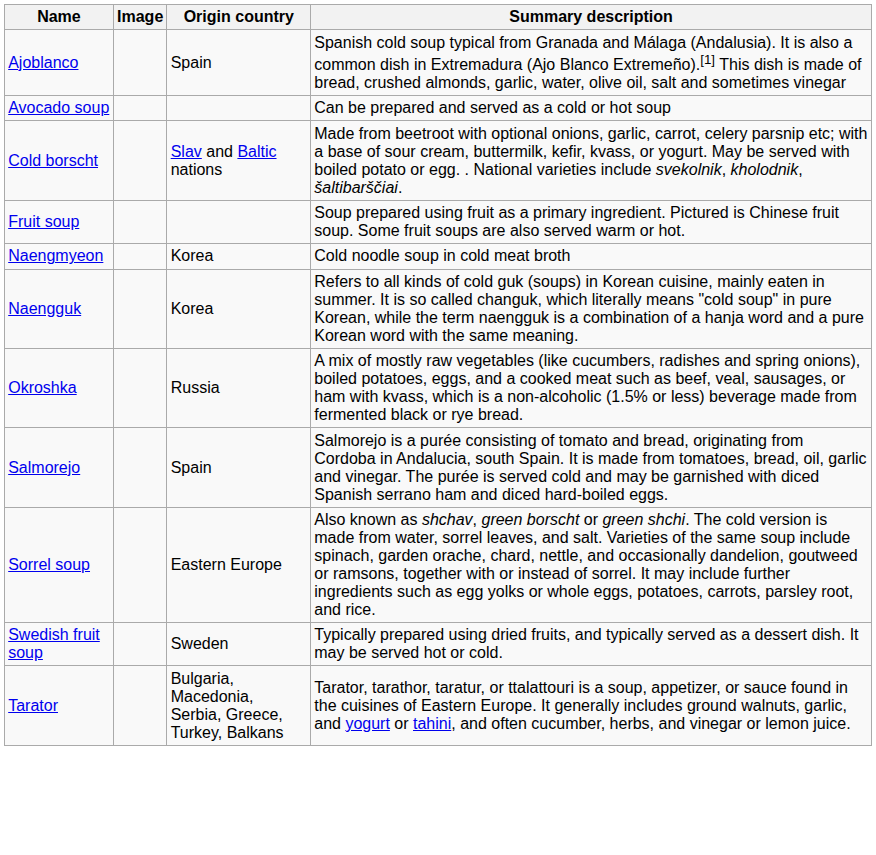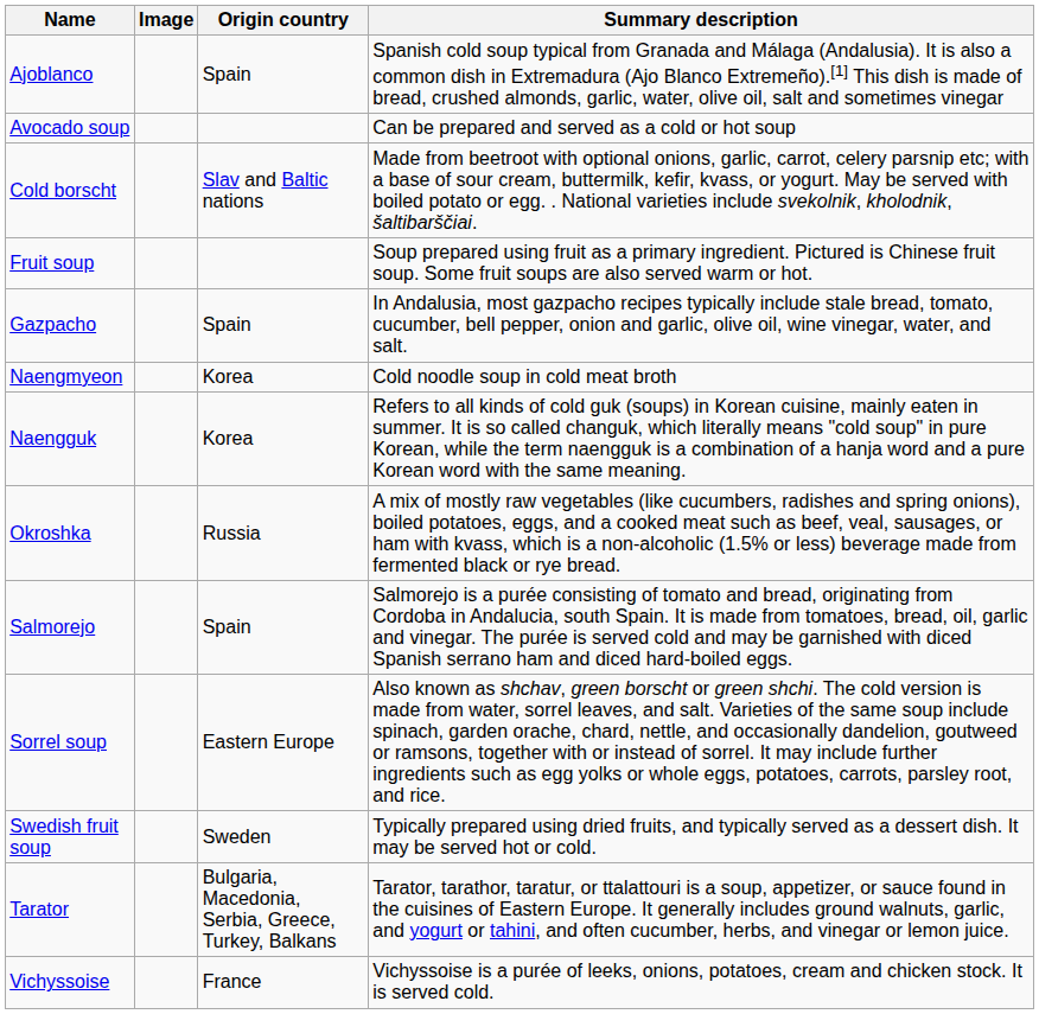 <table class="wikitable sortable">
 <tr>
 <th>Name</th>
 <th>Image</th>
 <th>Origin country</th>
 <th>Summary description</th>
 </tr>
 <tr>
 <td><a href='#'>Ajoblanco</a></td>
 <td></td>
 <td>Spain</td>
 <td>Spanish cold soup typical from Granada and Málaga (Andalusia). It is also a common dish in Extremadura (Ajo Blanco Extremeño).<sup>[1]</sup> This dish is made of bread, crushed almonds, garlic, water, olive oil, salt and sometimes vinegar</td>
 </tr>
 <tr>
 <td><a href='#'>Avocado soup</a></td>
 <td></td>
 <td></td>
 <td>Can be prepared and served as a cold or hot soup</td>
 </tr>
 <tr>
 <td><a href='#'>Cold borscht</a></td>
 <td></td>
 <td><a href='#'>Slav</a> and <a href='#'>Baltic</a> nations</td>
 <td>Made from beetroot with optional onions, garlic, carrot, celery parsnip etc; with a base of sour cream, buttermilk, kefir, kvass, or yogurt. May be served with boiled potato or egg. . National varieties include  <em>svekolnik</em>, <em>kholodnik</em>, <em>šaltibarščiai</em>.</td>
 </tr>
 <tr>
 <td><a href='#'>Fruit soup</a></td>
 <td></td>
 <td></td>
 <td>Soup prepared using fruit as a primary ingredient. Pictured is Chinese fruit soup. Some fruit soups are also served warm or hot.</td>
+</tr>
+<tr>
+<td><a href='#'>Gazpacho</a></td>
+<td></td>
+<td>Spain</td>
+<td Soup made of raw vegetables and served cold, usually with a tomato base, originating in the southern Spanish region of Andalusia.>In Andalusia, most gazpacho recipes typically include stale bread, tomato, cucumber, bell pepper, onion and garlic, olive oil, wine vinegar, water, and salt.</td>
 </tr>
 <tr>
 <td><a href='#'>Naengmyeon</a></td>
 <td></td>
 <td>Korea</td>
 <td>Cold noodle soup in cold meat broth</td>
 </tr>
 <tr>
 <td><a href='#'>Naengguk</a></td>
 <td></td>
 <td>Korea</td>
 <td>Refers to all kinds of cold guk (soups) in Korean cuisine, mainly eaten in summer. It is so called changuk, which literally means "cold soup" in pure Korean, while the term naengguk is a combination of a hanja word and a pure Korean word with the same meaning.</td>
 </tr>
 <tr>
 <td><a href='#'>Okroshka</a></td>
 <td></td>
 <td>Russia</td>
 <td>A mix of mostly raw vegetables (like cucumbers, radishes and spring onions), boiled potatoes, eggs, and a cooked meat such as beef, veal, sausages, or ham with kvass, which is a non-alcoholic (1.5% or less) beverage made from fermented black or rye bread.</td>
 </tr>
 <tr>
 <td><a href='#'>Salmorejo</a></td>
 <td></td>
 <td>Spain</td>
 <td>Salmorejo is a purée consisting of tomato and bread, originating from Cordoba in Andalucia, south Spain. It is made from tomatoes, bread, oil, garlic and vinegar.  The purée is served cold and may be garnished with diced Spanish serrano ham and diced hard-boiled eggs.</td>
 </tr>
 <tr>
 <td><a href='#'>Sorrel soup</a></td>
 <td></td>
 <td>Eastern Europe</td>
 <td>Also known as <em>shchav</em>, <em>green borscht</em> or <em>green shchi</em>.  The cold version is made from water, sorrel leaves, and salt. Varieties of the same soup include spinach, garden orache, chard, nettle, and occasionally dandelion, goutweed or ramsons, together with or instead of sorrel. It may include further ingredients such as egg yolks or whole eggs, potatoes, carrots, parsley root, and rice.</td>
 </tr>
 <tr>
 <td><a href='#'>Swedish fruit soup</a></td>
 <td></td>
 <td>Sweden</td>
 <td>Typically prepared using dried fruits, and typically served as a dessert dish. It may be served hot or cold.</td>
 </tr>
 <tr>
 <td><a href='#'>Tarator</a></td>
 <td></td>
 <td>Bulgaria, Macedonia, Serbia, Greece, Turkey, Balkans</td>
 <td>Tarator, tarathor, taratur, or ttalattouri is a  soup, appetizer, or sauce found in the cuisines of Eastern Europe. It generally includes ground walnuts, garlic, and <a href='#'>yogurt</a> or <a href='#'>tahini</a>, and often cucumber, herbs, and vinegar or lemon juice.</td>
 </tr>
+<tr>
+<td><a href='#'>Vichyssoise</a></td>
+<td></td>
+<td>France</td>
+<td>Vichyssoise is a purée of leeks, onions, potatoes, cream and chicken stock. It is served cold.</td>
+</tr>
 </table>
